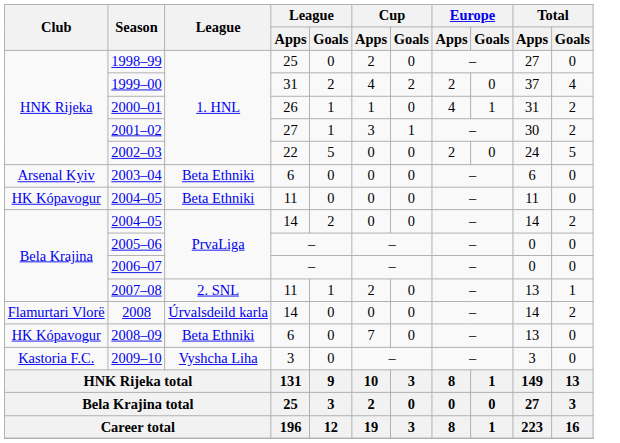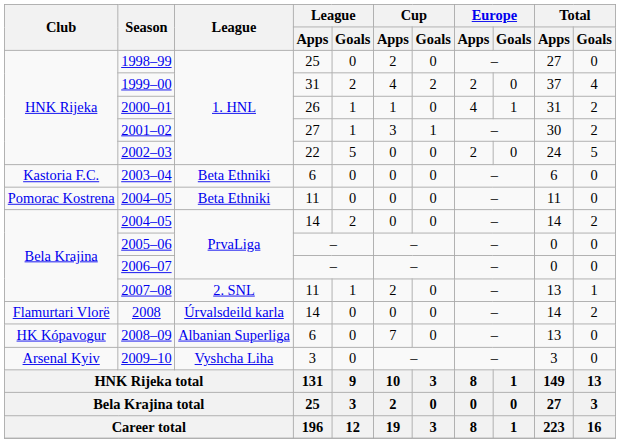 <table class="wikitable" style="font-size:100%; text-align: center">
 <tr>
 <th rowspan="2">Club</th>
 <th rowspan="2">Season</th>
 <th rowspan="2">League</th>
 <th colspan="2">League</th>
 <th colspan="2">Cup</th>
 <th colspan="2"><a href='#'>Europe</a></th>
 <th colspan="2">Total</th>
 </tr>
 <tr>
 <th>Apps</th>
 <th>Goals</th>
 <th>Apps</th>
 <th>Goals</th>
 <th>Apps</th>
 <th>Goals</th>
 <th>Apps</th>
 <th>Goals</th>
 </tr>
 <tr>
 <td rowspan="5" valign="center"><a href='#'>HNK Rijeka</a></td>
 <td><a href='#'>1998–99</a></td>
 <td rowspan="5" valign="center"><a href='#'>1. HNL</a></td>
 <td>25</td>
 <td>0</td>
 <td>2</td>
 <td>0</td>
 <td colspan="2">–</td>
 <td>27</td>
 <td>0</td>
 </tr>
 <tr>
 <td><a href='#'>1999–00</a></td>
 <td>31</td>
 <td>2</td>
 <td>4</td>
 <td>2</td>
 <td>2</td>
 <td>0</td>
 <td>37</td>
 <td>4</td>
 </tr>
 <tr>
 <td><a href='#'>2000–01</a></td>
 <td>26</td>
 <td>1</td>
 <td>1</td>
 <td>0</td>
 <td>4</td>
 <td>1</td>
 <td>31</td>
 <td>2</td>
 </tr>
 <tr>
 <td><a href='#'>2001–02</a></td>
 <td>27</td>
 <td>1</td>
 <td>3</td>
 <td>1</td>
 <td colspan="2">–</td>
 <td>30</td>
 <td>2</td>
 </tr>
 <tr>
 <td><a href='#'>2002–03</a></td>
 <td>22</td>
 <td>5</td>
 <td>0</td>
 <td>0</td>
 <td>2</td>
 <td>0</td>
 <td>24</td>
 <td>5</td>
 </tr>
 <tr>
-<td rowspan="1" valign="center"><a href='#'>Arsenal Kyiv</a></td>
+<td rowspan="1" valign="center"><a href='#'>Kastoria F.C.</a></td>
 <td><a href='#'>2003–04</a></td>
 <td rowspan="1" valign="center"><a href='#'>Beta Ethniki</a></td>
 <td>6</td>
 <td>0</td>
 <td>0</td>
 <td>0</td>
 <td colspan="2">–</td>
 <td>6</td>
 <td>0</td>
 </tr>
 <tr>
-<td rowspan="1" valign="center"><a href='#'>HK Kópavogur</a></td>
+<td rowspan="1" valign="center"><a href='#'>Pomorac Kostrena</a></td>
 <td><a href='#'>2004–05</a></td>
 <td rowspan="1" valign="center"><a href='#'>Beta Ethniki</a></td>
 <td>11</td>
 <td>0</td>
 <td>0</td>
 <td>0</td>
 <td colspan="2">–</td>
 <td>11</td>
 <td>0</td>
 </tr>
 <tr>
 <td rowspan="4" valign="center"><a href='#'>Bela Krajina</a></td>
 <td><a href='#'>2004–05</a></td>
 <td rowspan="3" valign="center"><a href='#'>PrvaLiga</a></td>
 <td>14</td>
 <td>2</td>
 <td>0</td>
 <td>0</td>
 <td colspan="2">–</td>
 <td>14</td>
 <td>2</td>
 </tr>
 <tr>
 <td><a href='#'>2005–06</a></td>
 <td colspan="2">–</td>
 <td colspan="2">–</td>
 <td colspan="2">–</td>
 <td>0</td>
 <td>0</td>
 </tr>
 <tr>
 <td><a href='#'>2006–07</a></td>
 <td colspan="2">–</td>
 <td colspan="2">–</td>
 <td colspan="2">–</td>
 <td>0</td>
 <td>0</td>
 </tr>
 <tr>
 <td><a href='#'>2007–08</a></td>
 <td rowspan="1" valign="center"><a href='#'>2. SNL</a></td>
 <td>11</td>
 <td>1</td>
 <td>2</td>
 <td>0</td>
 <td colspan="2">–</td>
 <td>13</td>
 <td>1</td>
 </tr>
 <tr>
 <td rowspan="1" valign="center"><a href='#'>Flamurtari Vlorë</a></td>
 <td><a href='#'>2008</a></td>
 <td rowspan="1" valign="center"><a href='#'>Úrvalsdeild karla</a></td>
 <td>14</td>
 <td>0</td>
 <td>0</td>
 <td>0</td>
 <td colspan="2">–</td>
 <td>14</td>
 <td>2</td>
 </tr>
 <tr>
 <td rowspan="1" valign="center"><a href='#'>HK Kópavogur</a></td>
 <td><a href='#'>2008–09</a></td>
-<td rowspan="1" valign="center"><a href='#'>Beta Ethniki</a></td>
+<td rowspan="1" valign="center"><a href='#'>Albanian Superliga</a></td>
 <td>6</td>
 <td>0</td>
 <td>7</td>
 <td>0</td>
 <td colspan="2">–</td>
 <td>13</td>
 <td>0</td>
 </tr>
 <tr>
-<td rowspan="1" valign="center"><a href='#'>Kastoria F.C.</a></td>
+<td rowspan="1" valign="center"><a href='#'>Arsenal Kyiv</a></td>
 <td><a href='#'>2009–10</a></td>
 <td rowspan="1" valign="center"><a href='#'>Vyshcha Liha</a></td>
 <td>3</td>
 <td>0</td>
 <td colspan="2">–</td>
 <td colspan="2">–</td>
 <td>3</td>
 <td>0</td>
 </tr>
 <tr>
 <th colspan="3" valign="center">HNK Rijeka total</th>
 <th>131</th>
 <th>9</th>
 <th>10</th>
 <th>3</th>
 <th>8</th>
 <th>1</th>
 <th>149</th>
 <th>13</th>
 </tr>
 <tr>
 <th colspan="3" valign="center">Bela Krajina total</th>
 <th>25</th>
 <th>3</th>
 <th>2</th>
 <th>0</th>
 <th>0</th>
 <th>0</th>
 <th>27</th>
 <th>3</th>
 </tr>
 <tr>
 <th colspan="3" valign="center">Career total</th>
 <th>196</th>
 <th>12</th>
 <th>19</th>
 <th>3</th>
 <th>8</th>
 <th>1</th>
 <th>223</th>
 <th>16</th>
 </tr>
 <tr>
 </tr>
 </table>
